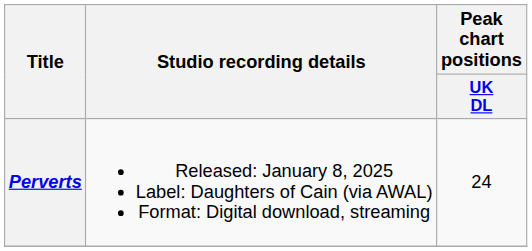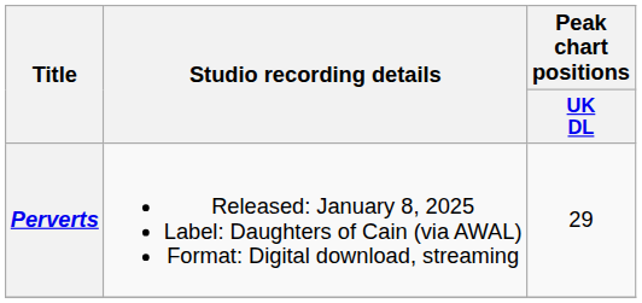 <table class="wikitable plainrowheaders" style="text-align:center;">
 <tr>
 <th scope="col" rowspan="2">Title</th>
 <th scope="col" rowspan="2">Studio recording details</th>
 <th scope="col" colspan="1">Peak chart positions</th>
 </tr>
 <tr>
 <th scope="col" style="width:2.5em;font-size:90%"><a href='#'>UK<br>DL</a><br></th>
 </tr>
 <tr>
 <th scope="row"><em><a href='#'>Perverts</a></em></th>
 <td><br><ul><li>Released: January 8, 2025</li><li>Label: Daughters of Cain (via AWAL)</li><li>Format: Digital download, streaming</li></ul></td>
-<td>24</td>
+<td>29</td>
 </tr>
 <tr>
 </tr>
 </table>
